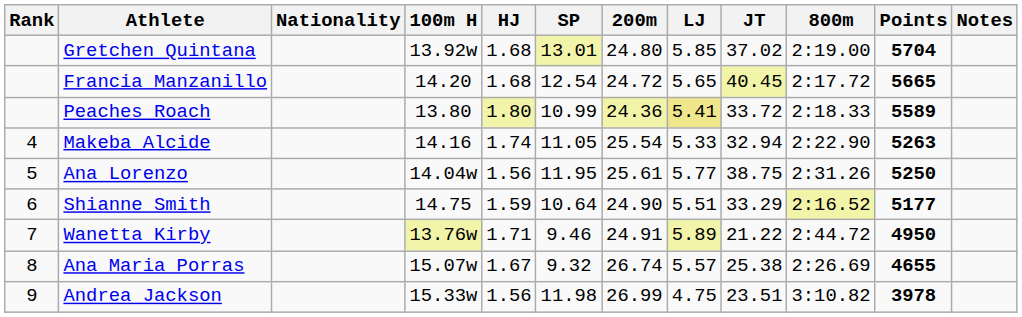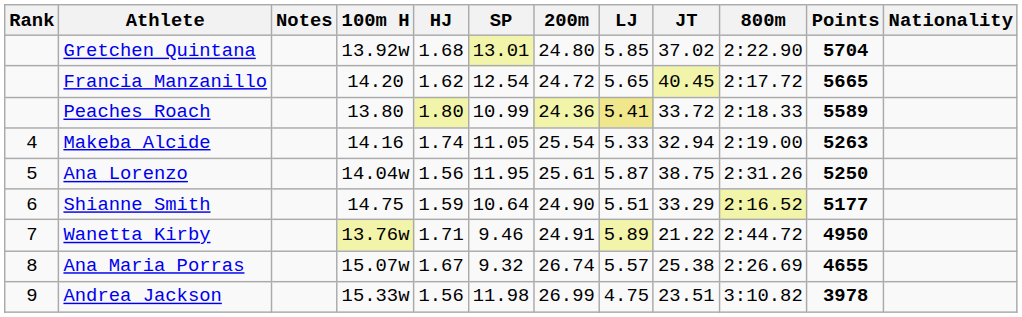 <table class="wikitable sortable" style=" text-align:center;">
 <tr>
 <th>Rank</th>
 <th>Athlete</th>
-<th>Nationality</th>
+<th>Notes</th>
 <th>100m H</th>
 <th>HJ</th>
 <th>SP</th>
 <th>200m</th>
 <th>LJ</th>
 <th>JT</th>
 <th>800m</th>
 <th>Points</th>
-<th>Notes</th>
+<th>Nationality</th>
 </tr>
 <tr>
 <td></td>
 <td align=left><a href='#'>Gretchen Quintana</a></td>
-<td align=left></td>
+<td></td>
 <td>13.92w</td>
 <td>1.68</td>
 <td bgcolor=F2F5A9>13.01</td>
 <td>24.80</td>
 <td>5.85</td>
 <td>37.02</td>
-<td>2:19.00</td>
+<td>2:22.90</td>
 <td><strong>5704</strong></td>
-<td></td>
+<td align=left></td>
 </tr>
 <tr>
 <td></td>
 <td align=left><a href='#'>Francia Manzanillo</a></td>
-<td align=left></td>
+<td></td>
 <td>14.20</td>
-<td>1.68</td>
+<td>1.62</td>
 <td>12.54</td>
 <td>24.72</td>
 <td>5.65</td>
 <td bgcolor=F2F5A9>40.45</td>
 <td>2:17.72</td>
 <td><strong>5665</strong></td>
-<td></td>
+<td align=left></td>
 </tr>
 <tr>
 <td></td>
 <td align=left><a href='#'>Peaches Roach</a></td>
-<td align=left></td>
+<td></td>
 <td>13.80</td>
 <td bgcolor=F2F5A9>1.80</td>
 <td>10.99</td>
 <td bgcolor=F2F5A9>24.36</td>
 <td style="background: khaki;">5.41</td>
 <td>33.72</td>
 <td>2:18.33</td>
 <td><strong>5589</strong></td>
-<td></td>
+<td align=left></td>
 </tr>
 <tr>
 <td>4</td>
 <td align=left><a href='#'>Makeba Alcide</a></td>
-<td align=left></td>
+<td></td>
 <td>14.16</td>
 <td>1.74</td>
 <td>11.05</td>
 <td>25.54</td>
 <td>5.33</td>
 <td>32.94</td>
-<td>2:22.90</td>
+<td>2:19.00</td>
 <td><strong>5263</strong></td>
-<td></td>
+<td align=left></td>
 </tr>
 <tr>
 <td>5</td>
 <td align=left><a href='#'>Ana Lorenzo</a></td>
-<td align=left></td>
+<td></td>
 <td>14.04w</td>
 <td>1.56</td>
 <td>11.95</td>
 <td>25.61</td>
-<td>5.77</td>
+<td>5.87</td>
 <td>38.75</td>
 <td>2:31.26</td>
 <td><strong>5250</strong></td>
-<td></td>
+<td align=left></td>
 </tr>
 <tr>
 <td>6</td>
 <td align=left><a href='#'>Shianne Smith</a></td>
-<td align=left></td>
+<td></td>
 <td>14.75</td>
 <td>1.59</td>
 <td>10.64</td>
 <td>24.90</td>
 <td>5.51</td>
 <td>33.29</td>
 <td bgcolor=F2F5A9>2:16.52</td>
 <td><strong>5177</strong></td>
-<td></td>
+<td align=left></td>
 </tr>
 <tr>
 <td>7</td>
 <td align=left><a href='#'>Wanetta Kirby</a></td>
-<td align=left></td>
+<td></td>
 <td bgcolor=F2F5A9>13.76w</td>
 <td>1.71</td>
 <td>9.46</td>
 <td>24.91</td>
 <td bgcolor=F2F5A9>5.89</td>
 <td>21.22</td>
 <td>2:44.72</td>
 <td><strong>4950</strong></td>
-<td></td>
+<td align=left></td>
 </tr>
 <tr>
 <td>8</td>
 <td align=left><a href='#'>Ana Maria Porras</a></td>
-<td align=left></td>
+<td></td>
 <td>15.07w</td>
 <td>1.67</td>
 <td>9.32</td>
 <td>26.74</td>
 <td>5.57</td>
 <td>25.38</td>
 <td>2:26.69</td>
 <td><strong>4655</strong></td>
-<td></td>
+<td align=left></td>
 </tr>
 <tr>
 <td>9</td>
 <td align=left><a href='#'>Andrea Jackson</a></td>
-<td align=left></td>
+<td></td>
 <td>15.33w</td>
 <td>1.56</td>
 <td>11.98</td>
 <td>26.99</td>
 <td>4.75</td>
 <td>23.51</td>
 <td>3:10.82</td>
 <td><strong>3978</strong></td>
-<td></td>
+<td align=left></td>
 </tr>
 </table>
